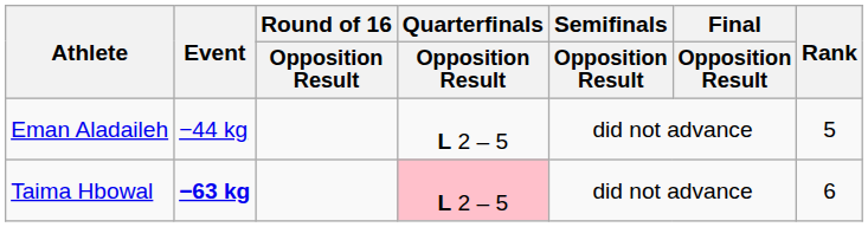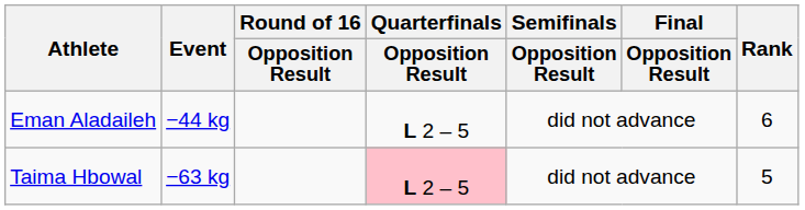 <table class="wikitable" style="font-size:90%;">
 <tr>
 <th rowspan=2>Athlete</th>
 <th rowspan=2>Event</th>
 <th>Round of 16</th>
 <th>Quarterfinals</th>
 <th>Semifinals</th>
 <th>Final</th>
 <th rowspan=2>Rank</th>
 </tr>
 <tr style="font-size:95%">
 <th>Opposition<br>Result</th>
 <th>Opposition<br>Result</th>
 <th>Opposition<br>Result</th>
 <th>Opposition<br>Result</th>
 </tr>
 <tr align=center>
 <td align=left><a href='#'>Eman Aladaileh</a></td>
 <td align=left><a href='#'>−44 kg</a></td>
 <td></td>
 <td><br><strong>L</strong> 2 – 5</td>
 <td colspan=2>did not advance</td>
-<td>5</td>
+<td>6</td>
 </tr>
 <tr align=center>
 <td align=left><a href='#'>Taima Hbowal</a></td>
-<td align=left><strong><a href='#'>−63 kg</a></strong></td>
+<td align=left><a href='#'>−63 kg</a></td>
 <td></td>
 <td style="background: pink;"><br><strong>L</strong> 2 – 5</td>
 <td colspan=2>did not advance</td>
-<td>6</td>
+<td>5</td>
 </tr>
 </table>
